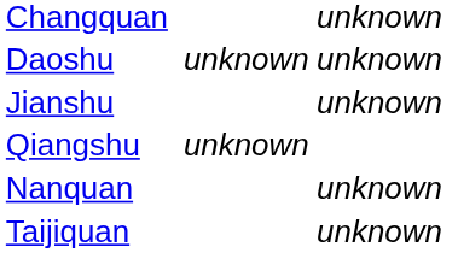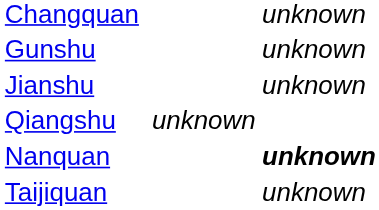 <table>
 <tr>
 <td><a href='#'>Changquan</a></td>
 <td></td>
 <td></td>
 <td><em>unknown</em></td>
 </tr>
 <tr>
-<td><a href='#'>Daoshu</a></td>
+<td><a href='#'>Gunshu</a></td>
 <td></td>
-<td><em>unknown</em></td>
+<td></td>
 <td><em>unknown</em></td>
 </tr>
 <tr>
 <td><a href='#'>Jianshu</a></td>
 <td></td>
 <td></td>
 <td><em>unknown</em></td>
 </tr>
 <tr>
 <td><a href='#'>Qiangshu</a></td>
 <td></td>
 <td><em>unknown</em></td>
 <td></td>
 </tr>
 <tr>
 <td><a href='#'>Nanquan</a></td>
 <td></td>
 <td></td>
-<td><em>unknown</em></td>
+<td><strong><em>unknown</em></strong></td>
 </tr>
 <tr>
 <td><a href='#'>Taijiquan</a></td>
 <td></td>
 <td></td>
 <td><em>unknown</em></td>
 </tr>
 </table>
